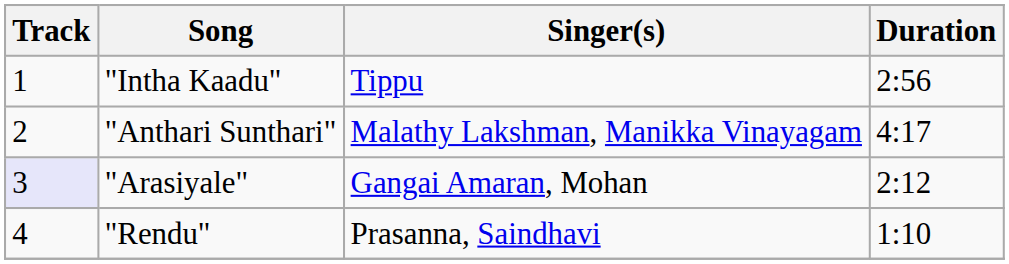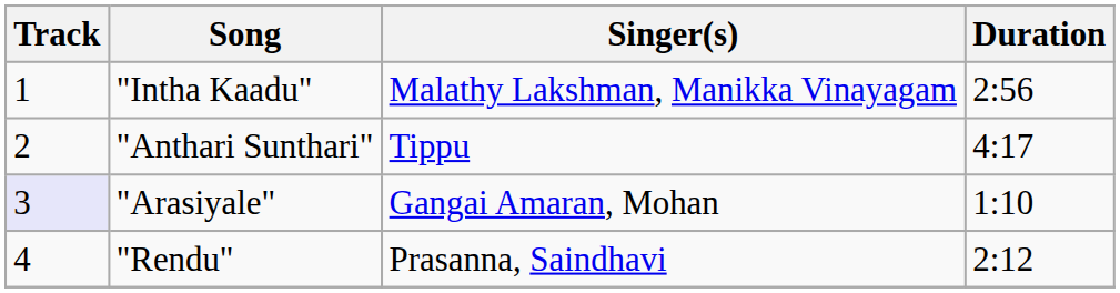 <table class="wikitable" style="font-size:95%;">
 <tr>
 <th>Track</th>
 <th>Song</th>
 <th>Singer(s)</th>
 <th>Duration</th>
 </tr>
 <tr>
 <td>1</td>
 <td>"Intha Kaadu"</td>
-<td><a href='#'>Tippu</a></td>
+<td><a href='#'>Malathy Lakshman</a>, <a href='#'>Manikka Vinayagam</a></td>
 <td>2:56</td>
 </tr>
 <tr>
 <td>2</td>
 <td>"Anthari Sunthari"</td>
-<td><a href='#'>Malathy Lakshman</a>, <a href='#'>Manikka Vinayagam</a></td>
+<td><a href='#'>Tippu</a></td>
 <td>4:17</td>
 </tr>
 <tr>
 <td style="background: lavender;">3</td>
 <td>"Arasiyale"</td>
 <td><a href='#'>Gangai Amaran</a>, Mohan</td>
-<td>2:12</td>
+<td>1:10</td>
 </tr>
 <tr>
 <td>4</td>
 <td>"Rendu"</td>
 <td>Prasanna, <a href='#'>Saindhavi</a></td>
-<td>1:10</td>
+<td>2:12</td>
 </tr>
 <tr>
 </tr>
 </table>
